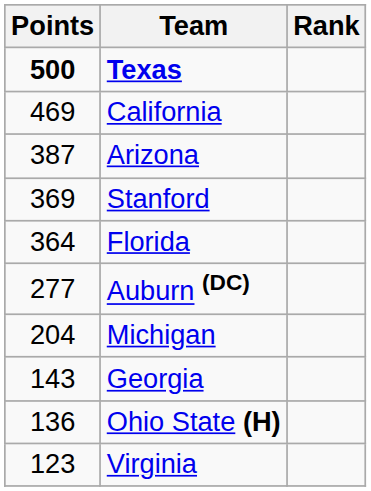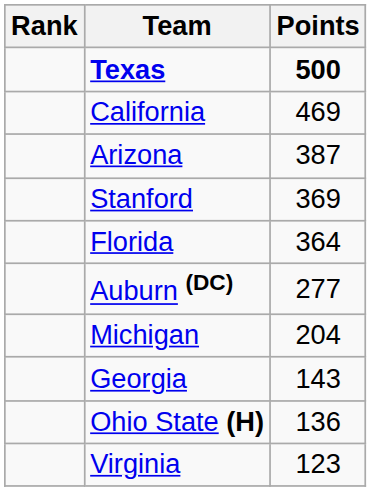 <table class="wikitable sortable" style="text-align:center">
 <tr>
+<th>Rank</th>
+<th>Team</th>
 <th>Points</th>
-<th>Team</th>
-<th>Rank</th>
 </tr>
 <tr>
+<td></td>
+<td align=left><strong><a href='#'>Texas</a></strong></td>
 <td><strong>500</strong></td>
-<td align=left><strong><a href='#'>Texas</a></strong></td>
-<td></td>
 </tr>
 <tr>
+<td></td>
+<td align=left><a href='#'>California</a></td>
 <td>469</td>
-<td align=left><a href='#'>California</a></td>
-<td></td>
 </tr>
 <tr>
+<td></td>
+<td align=left><a href='#'>Arizona</a></td>
 <td>387</td>
-<td align=left><a href='#'>Arizona</a></td>
-<td></td>
 </tr>
 <tr>
+<td></td>
+<td align=left><a href='#'>Stanford</a></td>
 <td>369</td>
-<td align=left><a href='#'>Stanford</a></td>
-<td></td>
 </tr>
 <tr>
+<td></td>
+<td align=left><a href='#'>Florida</a></td>
 <td>364</td>
-<td align=left><a href='#'>Florida</a></td>
-<td></td>
 </tr>
 <tr>
+<td></td>
+<td align=left><a href='#'>Auburn</a> <sup><strong>(DC)</strong></sup></td>
 <td>277</td>
-<td align=left><a href='#'>Auburn</a> <sup><strong>(DC)</strong></sup></td>
-<td></td>
 </tr>
 <tr>
+<td></td>
+<td align=left><a href='#'>Michigan</a></td>
 <td>204</td>
-<td align=left><a href='#'>Michigan</a></td>
-<td></td>
 </tr>
 <tr>
+<td></td>
+<td align=left><a href='#'>Georgia</a></td>
 <td>143</td>
-<td align=left><a href='#'>Georgia</a></td>
-<td></td>
 </tr>
 <tr>
+<td></td>
+<td align=left><a href='#'>Ohio State</a> <strong>(H)</strong></td>
 <td>136</td>
-<td align=left><a href='#'>Ohio State</a> <strong>(H)</strong></td>
-<td></td>
 </tr>
 <tr>
+<td></td>
+<td align=left><a href='#'>Virginia</a></td>
 <td>123</td>
-<td align=left><a href='#'>Virginia</a></td>
-<td></td>
 </tr>
 </table>
